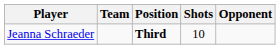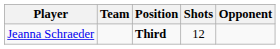 <table class="wikitable sortable">
 <tr>
 <th>Player</th>
 <th>Team</th>
 <th>Position</th>
 <th>Shots</th>
 <th>Opponent</th>
 </tr>
 <tr>
 <td><a href='#'>Jeanna Schraeder</a></td>
 <td></td>
 <td data-sort-value="3"><strong>Third</strong></td>
-<td style="text-align:center;">10</td>
+<td style="text-align:center;">12</td>
 <td></td>
 </tr>
 </table>
